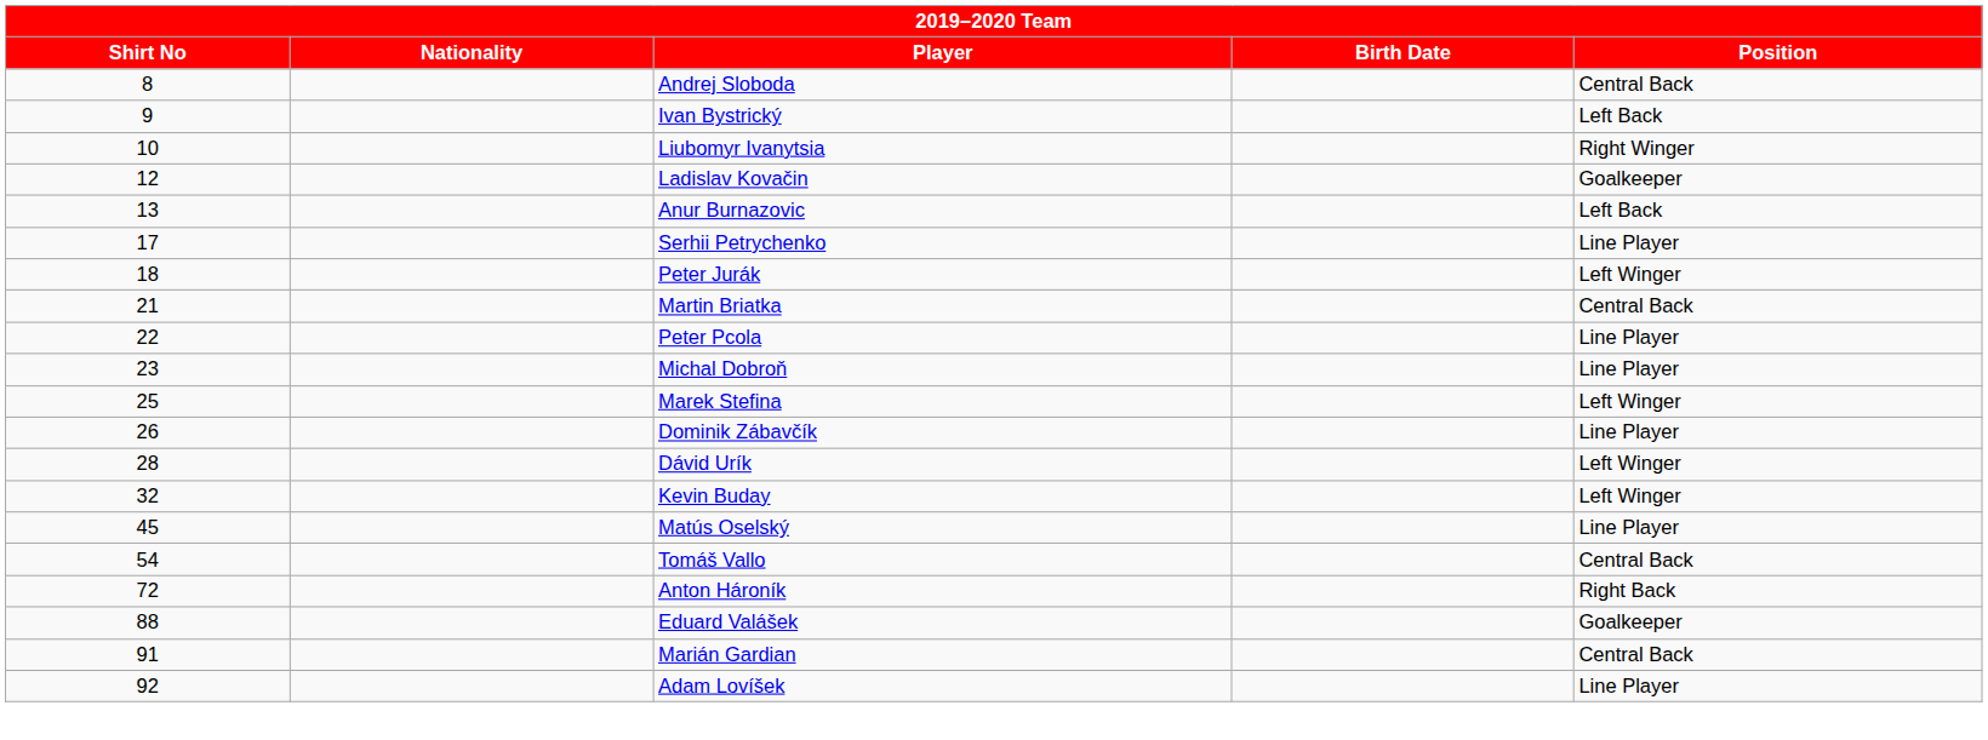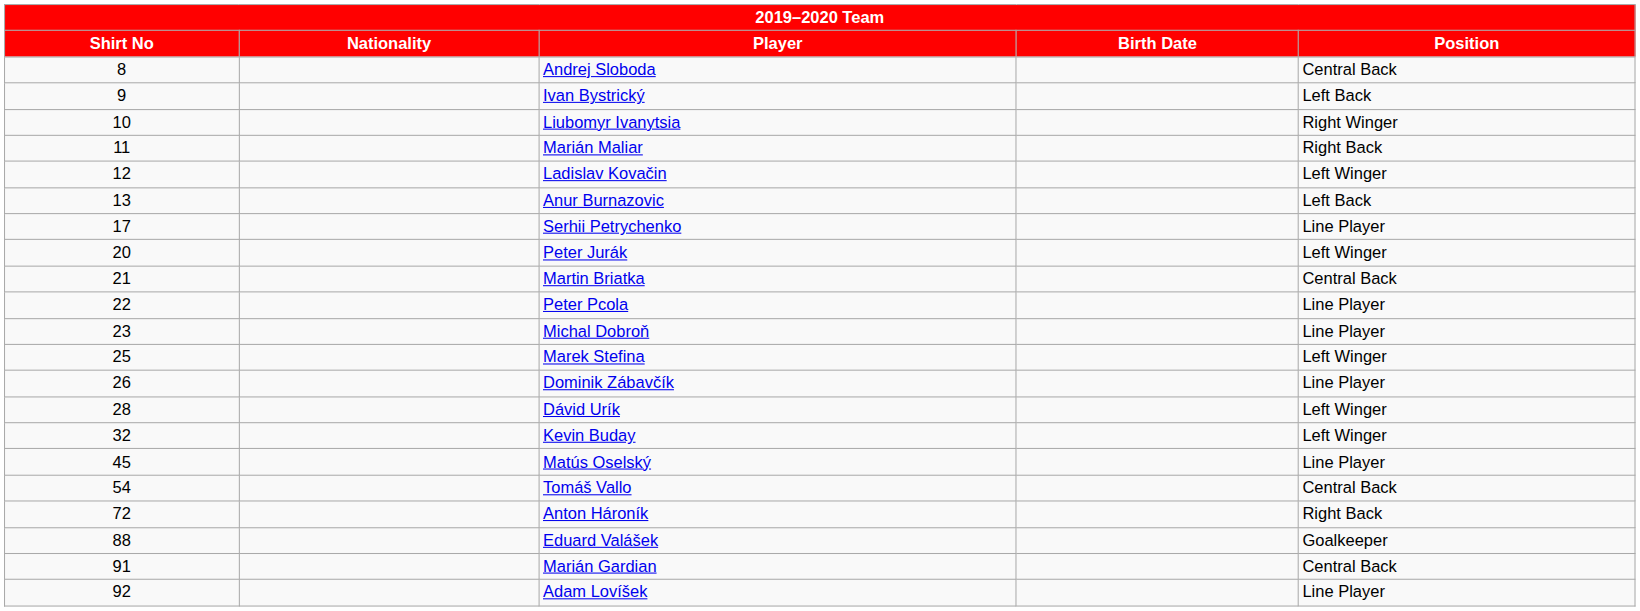 <table class="wikitable collapsible collapsed" style="width:100%;">
 <tr>
 <th colspan=5 style="background-color:#FF0000;color:#FFFFFF;text-align:center;"><strong>2019–2020 Team</strong></th>
 </tr>
 <tr>
 <th style="color:#FFFFFF; background:#FF0000">Shirt No</th>
 <th style="color:#FFFFFF; background:#FF0000">Nationality</th>
 <th style="color:#FFFFFF; background:#FF0000">Player</th>
 <th style="color:#FFFFFF; background:#FF0000">Birth Date</th>
 <th style="color:#FFFFFF; background:#FF0000">Position</th>
 </tr>
 <tr>
 <td align=center>8</td>
 <td></td>
 <td><a href='#'>Andrej Sloboda</a></td>
 <td></td>
 <td>Central Back</td>
 </tr>
 <tr>
 <td align=center>9</td>
 <td></td>
 <td><a href='#'>Ivan Bystrický</a></td>
 <td></td>
 <td>Left Back</td>
 </tr>
 <tr>
 <td align=center>10</td>
 <td></td>
 <td><a href='#'>Liubomyr Ivanytsia</a></td>
 <td></td>
 <td>Right Winger</td>
 </tr>
 <tr>
+<td align=center>11</td>
+<td></td>
+<td><a href='#'>Marián Maliar</a></td>
+<td></td>
+<td>Right Back</td>
+</tr>
+<tr>
 <td align=center>12</td>
 <td></td>
 <td><a href='#'>Ladislav Kovačin</a></td>
 <td></td>
-<td>Goalkeeper</td>
+<td>Left Winger</td>
 </tr>
 <tr>
 <td align=center>13</td>
 <td></td>
 <td><a href='#'>Anur Burnazovic</a></td>
 <td></td>
 <td>Left Back</td>
 </tr>
 <tr>
 <td align=center>17</td>
 <td></td>
 <td><a href='#'>Serhii Petrychenko</a></td>
 <td></td>
 <td>Line Player</td>
 </tr>
 <tr>
-<td align=center>18</td>
+<td align=center>20</td>
 <td></td>
 <td><a href='#'>Peter Jurák</a></td>
 <td></td>
 <td>Left Winger</td>
 </tr>
 <tr>
 <td align=center>21</td>
 <td></td>
 <td><a href='#'>Martin Briatka</a></td>
 <td></td>
 <td>Central Back</td>
 </tr>
 <tr>
 <td align=center>22</td>
 <td></td>
 <td><a href='#'>Peter Pcola</a></td>
 <td></td>
 <td>Line Player</td>
 </tr>
 <tr>
 <td align=center>23</td>
 <td></td>
 <td><a href='#'>Michal Dobroň</a></td>
 <td></td>
 <td>Line Player</td>
 </tr>
 <tr>
 <td align=center>25</td>
 <td></td>
 <td><a href='#'>Marek Stefina</a></td>
 <td></td>
 <td>Left Winger</td>
 </tr>
 <tr>
 <td align=center>26</td>
 <td></td>
 <td><a href='#'>Dominik Zábavčík</a></td>
 <td></td>
 <td>Line Player</td>
 </tr>
 <tr>
 <td align=center>28</td>
 <td></td>
 <td><a href='#'>Dávid Urík</a></td>
 <td></td>
 <td>Left Winger</td>
 </tr>
 <tr>
 <td align=center>32</td>
 <td></td>
 <td><a href='#'>Kevin Buday</a></td>
 <td></td>
 <td>Left Winger</td>
 </tr>
 <tr>
 <td align=center>45</td>
 <td></td>
 <td><a href='#'>Matús Oselský</a></td>
 <td></td>
 <td>Line Player</td>
 </tr>
 <tr>
 <td align=center>54</td>
 <td></td>
 <td><a href='#'>Tomáš Vallo</a></td>
 <td></td>
 <td>Central Back</td>
 </tr>
 <tr>
 <td align=center>72</td>
 <td></td>
 <td><a href='#'>Anton Hároník</a></td>
 <td></td>
 <td>Right Back</td>
 </tr>
 <tr>
 <td align=center>88</td>
 <td></td>
 <td><a href='#'>Eduard Valášek</a></td>
 <td></td>
 <td>Goalkeeper</td>
 </tr>
 <tr>
 <td align=center>91</td>
 <td></td>
 <td><a href='#'>Marián Gardian</a></td>
 <td></td>
 <td>Central Back</td>
 </tr>
 <tr>
 <td align=center>92</td>
 <td></td>
 <td><a href='#'>Adam Lovíšek</a></td>
 <td></td>
 <td>Line Player</td>
 </tr>
 </table>
